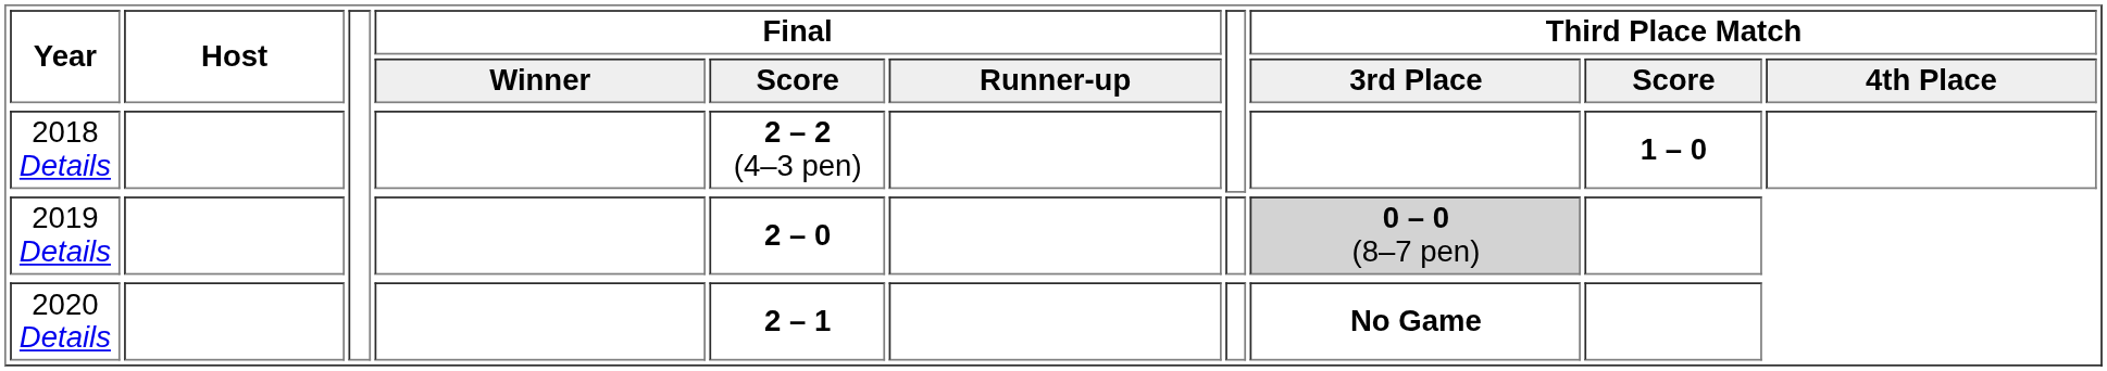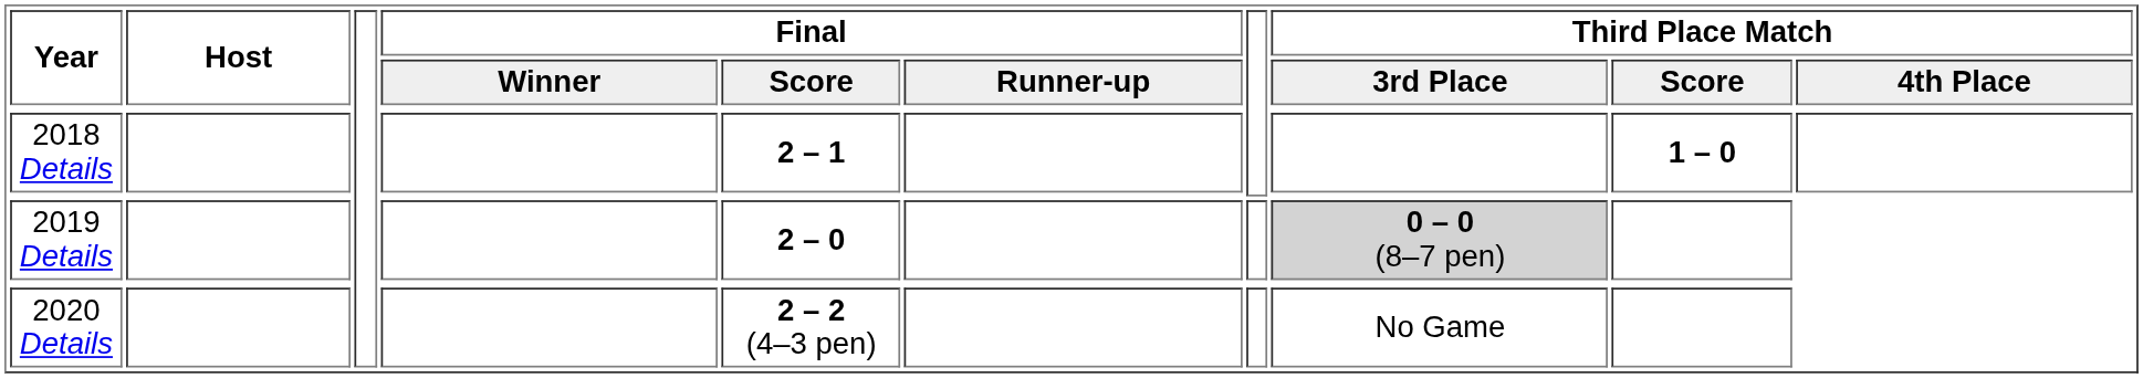 <table class="toccolours" cellpadding="2" border="1">
 <tr>
 <th rowspan="2" width="5%">Year</th>
 <th rowspan="2" width="10%">Host</th>
 <td rowspan="34" width="1%" bgcolor="ffffff"></td>
 <th colspan="3">Final</th>
 <td rowspan="5" width="1%" bgcolor="ffffff"></td>
 <th colspan="3">Third Place Match</th>
 </tr>
 <tr bgcolor="#EFEFEF">
 <th width="15%">Winner</th>
 <th width="8%">Score</th>
 <th width="15%">Runner-up</th>
 <th width="15%">3rd Place</th>
 <th width="8%">Score</th>
 <th width="15%">4th Place</th>
 </tr>
 <tr>
 </tr>
 <tr align="center">
 <td>2018<br><em><a href='#'>Details</a></em></td>
 <td></td>
 <td></td>
-<td><strong>2 – 2</strong><br>(4–3 pen)</td>
+<td><strong>2 – 1</strong></td>
 <td></td>
 <td></td>
 <td><strong>1 – 0</strong></td>
 <td></td>
 </tr>
 <tr>
 </tr>
 <tr align="center">
 <td>2019<br><em><a href='#'>Details</a></em></td>
 <td></td>
 <td></td>
 <td><strong>2 – 0</strong></td>
 <td></td>
 <td></td>
 <td style="background: lightgrey;"><strong>0 – 0</strong><br>(8–7 pen)</td>
 <td></td>
 </tr>
 <tr>
 </tr>
 <tr align="center">
 <td>2020<br><em><a href='#'>Details</a></em></td>
 <td></td>
 <td></td>
-<td><strong>2 – 1</strong></td>
+<td><strong>2 – 2</strong><br>(4–3 pen)</td>
 <td></td>
 <td></td>
-<td><strong>No Game</strong></td>
+<td>No Game</td>
 <td></td>
 </tr>
 </table>
